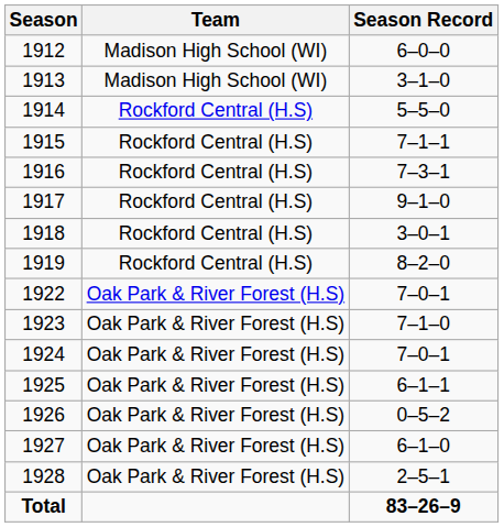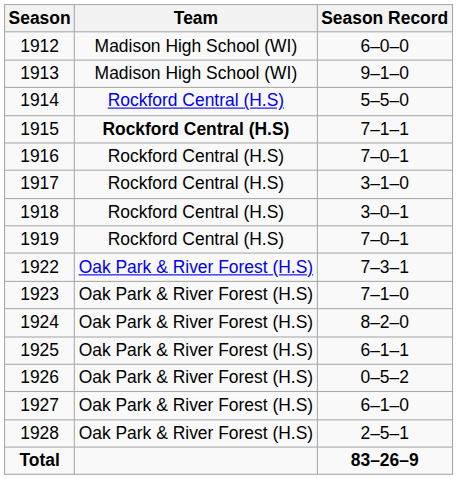 <table class="wikitable">
 <tr>
 <th>Season</th>
 <th>Team</th>
 <th>Season Record</th>
 </tr>
 <tr align="center" bgcolor="">
 <td>1912</td>
 <td>Madison High School (WI)</td>
 <td>6–0–0</td>
 </tr>
 <tr align="center" bgcolor="">
 <td>1913</td>
 <td>Madison High School (WI)</td>
-<td>3–1–0</td>
+<td>9–1–0</td>
 </tr>
 <tr align="center" bgcolor="">
 <td>1914</td>
 <td><a href='#'>Rockford Central (H.S)</a></td>
 <td>5–5–0</td>
 </tr>
 <tr align="center" bgcolor="">
 <td>1915</td>
-<td>Rockford Central (H.S)</td>
+<td><strong>Rockford Central (H.S)</strong></td>
 <td>7–1–1</td>
 </tr>
 <tr align="center" bgcolor="">
 <td>1916</td>
 <td>Rockford Central (H.S)</td>
-<td>7–3–1</td>
+<td>7–0–1</td>
 </tr>
 <tr align="center" bgcolor="">
 <td>1917</td>
 <td>Rockford Central (H.S)</td>
-<td>9–1–0</td>
+<td>3–1–0</td>
 </tr>
 <tr align="center" bgcolor="">
 <td>1918</td>
 <td>Rockford Central (H.S)</td>
 <td>3–0–1</td>
 </tr>
 <tr align="center" bgcolor="">
 <td>1919</td>
 <td>Rockford Central (H.S)</td>
-<td>8–2–0</td>
+<td>7–0–1</td>
 </tr>
 <tr align="center" bgcolor="">
 <td>1922</td>
 <td><a href='#'>Oak Park & River Forest (H.S)</a></td>
-<td>7–0–1</td>
+<td>7–3–1</td>
 </tr>
 <tr align="center" bgcolor="">
 <td>1923</td>
 <td>Oak Park & River Forest (H.S)</td>
 <td>7–1–0</td>
 </tr>
 <tr align="center" bgcolor="">
 <td>1924</td>
 <td>Oak Park & River Forest (H.S)</td>
-<td>7–0–1</td>
+<td>8–2–0</td>
 </tr>
 <tr align="center" bgcolor="">
 <td>1925</td>
 <td>Oak Park & River Forest (H.S)</td>
 <td>6–1–1</td>
 </tr>
 <tr align="center" bgcolor="">
 <td>1926</td>
 <td>Oak Park & River Forest (H.S)</td>
 <td>0–5–2</td>
 </tr>
 <tr align="center" bgcolor="">
 <td>1927</td>
 <td>Oak Park & River Forest (H.S)</td>
 <td>6–1–0</td>
 </tr>
 <tr align="center" bgcolor="">
 <td>1928</td>
 <td>Oak Park & River Forest (H.S)</td>
 <td>2–5–1</td>
 </tr>
 <tr align="center" bgcolor=""|- bgcolor="#CCCCCC">
 <td><strong>Total</strong></td>
 <td></td>
 <td><strong>83–26–9</strong></td>
 </tr>
 </table>
